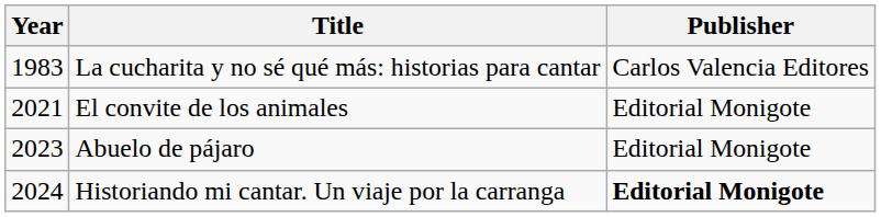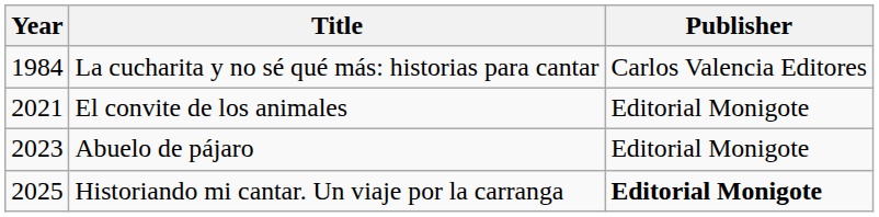 <table class="wikitable">
 <tr>
 <th>Year</th>
 <th>Title</th>
 <th>Publisher</th>
 </tr>
 <tr>
-<td>1983</td>
+<td>1984</td>
 <td>La cucharita y no sé qué más: historias para cantar</td>
 <td>Carlos Valencia Editores</td>
 </tr>
 <tr>
 <td>2021</td>
 <td>El convite de los animales</td>
 <td>Editorial Monigote</td>
 </tr>
 <tr>
 <td>2023</td>
 <td>Abuelo de pájaro</td>
 <td>Editorial Monigote</td>
 </tr>
 <tr>
-<td>2024</td>
+<td>2025</td>
 <td>Historiando mi cantar. Un viaje por la carranga</td>
 <td><strong>Editorial Monigote</strong></td>
 </tr>
 </table>
